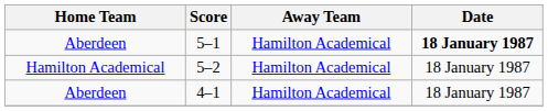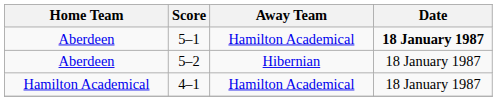 <table class="wikitable" style="text-align:center;">
 <tr>
 <th width=175>Home Team</th>
 <th width=20>Score</th>
 <th width=175>Away Team</th>
 <th width= 125>Date</th>
 </tr>
 <tr>
 <td><a href='#'>Aberdeen</a></td>
 <td>5–1</td>
 <td><a href='#'>Hamilton Academical</a></td>
 <td><strong>18 January 1987</strong></td>
 </tr>
 <tr>
-<td><a href='#'>Hamilton Academical</a></td>
+<td><a href='#'>Aberdeen</a></td>
 <td>5–2</td>
-<td><a href='#'>Hamilton Academical</a></td>
+<td><a href='#'>Hibernian</a></td>
 <td>18 January 1987</td>
 </tr>
 <tr>
-<td><a href='#'>Aberdeen</a></td>
+<td><a href='#'>Hamilton Academical</a></td>
 <td>4–1</td>
 <td><a href='#'>Hamilton Academical</a></td>
 <td>18 January 1987</td>
 </tr>
 <tr>
 </tr>
 </table>
